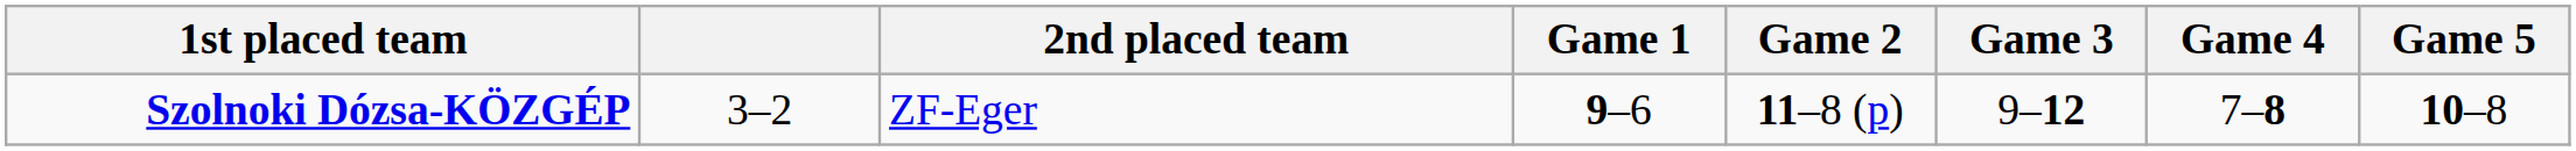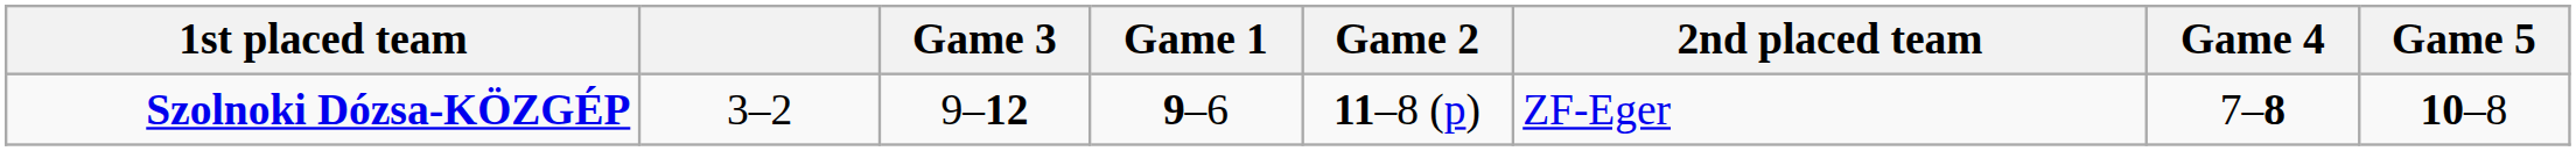 <table class=wikitable style="text-align:center">
 <tr>
 <th width=225>1st placed team</th>
 <th width=80></th>
-<th width=225>2nd placed team</th>
+<th width=70>Game 3</th>
 <th width=70>Game 1</th>
 <th width=70>Game 2</th>
-<th width=70>Game 3</th>
+<th width=225>2nd placed team</th>
 <th width=70>Game 4</th>
 <th width=70>Game 5</th>
 </tr>
 <tr>
 <td align=right><strong><a href='#'>Szolnoki Dózsa-KÖZGÉP</a></strong> </td>
 <td>3–2</td>
-<td align=left> <a href='#'>ZF-Eger</a></td>
+<td>9–<strong>12</strong></td>
 <td><strong>9</strong>–6</td>
 <td><strong>11</strong>–8 (<a href='#'>p</a>)</td>
-<td>9–<strong>12</strong></td>
+<td align=left> <a href='#'>ZF-Eger</a></td>
 <td>7–<strong>8</strong></td>
 <td><strong>10</strong>–8</td>
 </tr>
 </table>
